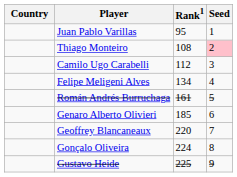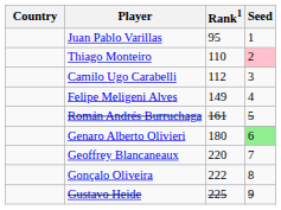 <table class="sortable wikitable">
 <tr>
 <th width="70">Country</th>
 <th width="175">Player</th>
 <th>Rank<sup>1</sup></th>
 <th>Seed</th>
 </tr>
 <tr>
 <td></td>
 <td><a href='#'>Juan Pablo Varillas</a></td>
 <td>95</td>
 <td>1</td>
 </tr>
 <tr>
 <td></td>
 <td><a href='#'>Thiago Monteiro</a></td>
-<td>108</td>
+<td>110</td>
 <td style="background: pink;">2</td>
 </tr>
 <tr>
 <td></td>
 <td><a href='#'>Camilo Ugo Carabelli</a></td>
 <td>112</td>
 <td>3</td>
 </tr>
 <tr>
 <td></td>
 <td><a href='#'>Felipe Meligeni Alves</a></td>
-<td>134</td>
+<td>149</td>
 <td>4</td>
 </tr>
 <tr>
 <td><s></s></td>
 <td><s><a href='#'>Román Andrés Burruchaga</a></s></td>
 <td><s>161</s></td>
 <td><s>5</s></td>
 </tr>
 <tr>
 <td></td>
 <td><a href='#'>Genaro Alberto Olivieri</a></td>
-<td>185</td>
-<td>6</td>
+<td>180</td>
+<td style="background: lightgreen;">6</td>
 </tr>
 <tr>
 <td></td>
 <td><a href='#'>Geoffrey Blancaneaux</a></td>
 <td>220</td>
 <td>7</td>
 </tr>
 <tr>
 <td></td>
 <td><a href='#'>Gonçalo Oliveira</a></td>
-<td>224</td>
+<td>222</td>
 <td>8</td>
 </tr>
 <tr>
 <td><s></s></td>
 <td><s><a href='#'>Gustavo Heide</a></s></td>
 <td><s>225</s></td>
 <td><s>9</s></td>
 </tr>
 </table>
